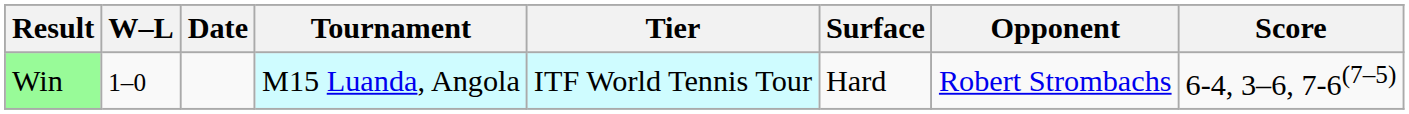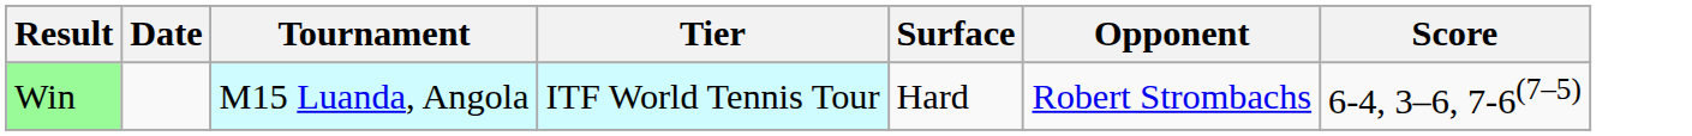 <table class="sortable wikitable">
 <tr>
 <th>Result</th>
-<th class="unsortable">W–L</th>
 <th>Date</th>
 <th>Tournament</th>
 <th>Tier</th>
 <th>Surface</th>
 <th>Opponent</th>
 <th class="unsortable">Score</th>
 </tr>
 <tr>
 <td bgcolor=#98fb98>Win</td>
-<td><small>1–0</small></td>
 <td></td>
 <td style="background:#cffcff;">M15 <a href='#'>Luanda</a>, Angola</td>
 <td style="background:#cffcff;">ITF World Tennis Tour</td>
 <td>Hard</td>
 <td> <a href='#'>Robert Strombachs</a></td>
 <td>6-4, 3–6, 7-6<sup>(7–5)</sup></td>
 </tr>
 </table>
